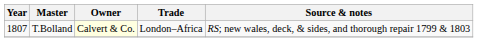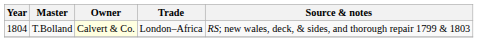 <table class=" wikitable">
 <tr>
 <th>Year</th>
 <th>Master</th>
 <th>Owner</th>
 <th>Trade</th>
 <th>Source & notes</th>
 </tr>
 <tr>
-<td>1807</td>
+<td>1804</td>
 <td>T.Bolland</td>
 <td style="background: lightyellow;">Calvert & Co.</td>
 <td>London–Africa</td>
 <td><em>RS</em>; new wales, deck, & sides, and thorough repair 1799 & 1803</td>
 </tr>
 <tr>
 </tr>
 </table>
